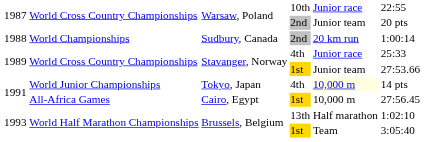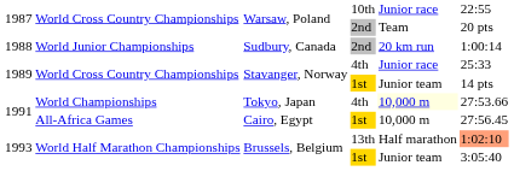 <table>
 <tr>
 <td rowspan=2>1987</td>
 <td rowspan=2><a href='#'>World Cross Country Championships</a></td>
 <td rowspan=2><a href='#'>Warsaw</a>, Poland</td>
 <td>10th</td>
 <td><a href='#'>Junior race</a></td>
 <td>22:55</td>
 </tr>
 <tr>
 <td bgcolor=silver>2nd</td>
-<td>Junior team</td>
+<td>Team</td>
 <td>20 pts</td>
 </tr>
 <tr>
 <td>1988</td>
-<td><a href='#'>World Championships</a></td>
+<td><a href='#'>World Junior Championships</a></td>
 <td><a href='#'>Sudbury</a>, Canada</td>
 <td bgcolor=silver>2nd</td>
 <td><a href='#'>20 km run</a></td>
 <td>1:00:14</td>
 </tr>
 <tr>
 <td rowspan=2>1989</td>
 <td rowspan=2><a href='#'>World Cross Country Championships</a></td>
 <td rowspan=2><a href='#'>Stavanger</a>, Norway</td>
 <td>4th</td>
 <td><a href='#'>Junior race</a></td>
 <td>25:33</td>
 </tr>
 <tr>
 <td bgcolor=gold>1st</td>
 <td>Junior team</td>
-<td>27:53.66</td>
+<td>14 pts</td>
 </tr>
 <tr>
 <td rowspan=2>1991</td>
-<td><a href='#'>World Junior Championships</a></td>
+<td><a href='#'>World Championships</a></td>
 <td><a href='#'>Tokyo</a>, Japan</td>
 <td>4th</td>
 <td style="background: lightyellow;"><a href='#'>10,000 m</a></td>
-<td>14 pts</td>
+<td>27:53.66</td>
 </tr>
 <tr>
 <td><a href='#'>All-Africa Games</a></td>
 <td><a href='#'>Cairo</a>, Egypt</td>
 <td bgcolor=gold>1st</td>
 <td>10,000 m</td>
 <td>27:56.45</td>
 </tr>
 <tr>
 <td rowspan=2>1993</td>
 <td rowspan=2><a href='#'>World Half Marathon Championships</a></td>
 <td rowspan=2><a href='#'>Brussels</a>, Belgium</td>
 <td>13th</td>
 <td>Half marathon</td>
-<td>1:02:10</td>
+<td style="background: lightsalmon;">1:02:10</td>
 </tr>
 <tr>
 <td bgcolor=gold>1st</td>
-<td>Team</td>
+<td>Junior team</td>
 <td>3:05:40</td>
 </tr>
 </table>
